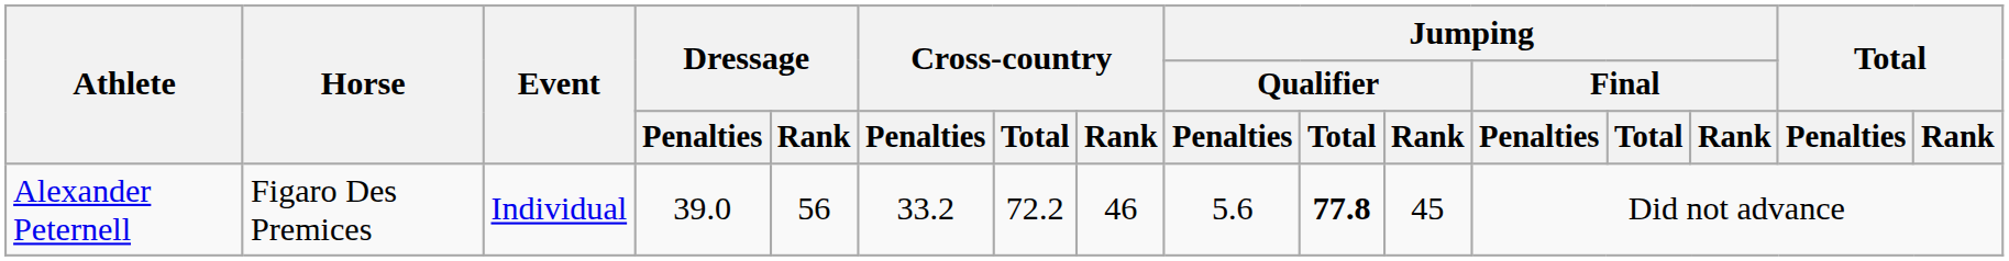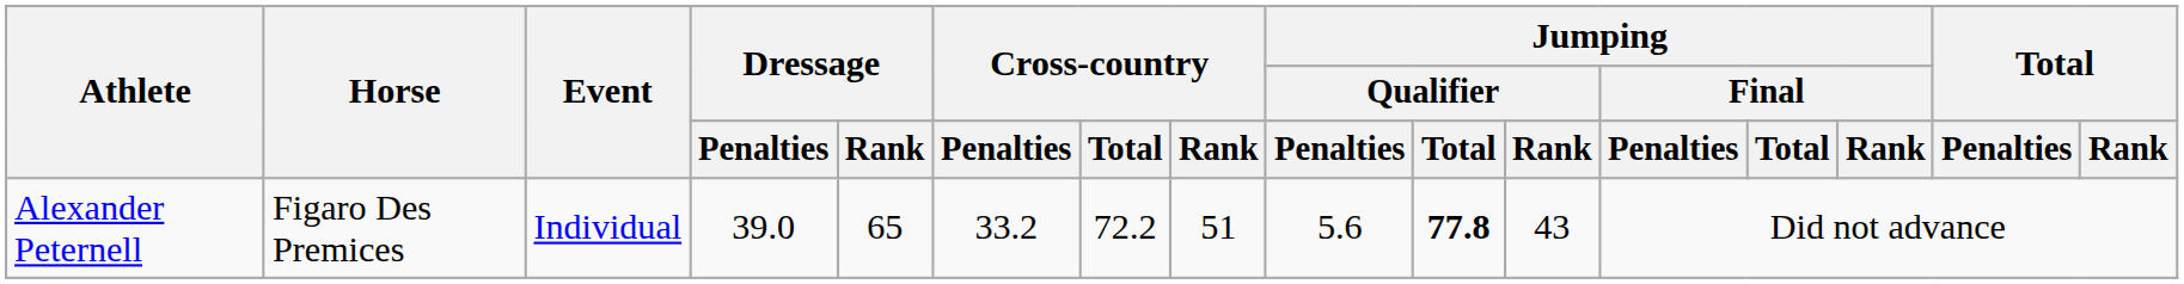 <table class=wikitable style=font-size:90%;text-align:center>
 <tr>
 <th rowspan="3">Athlete</th>
 <th rowspan="3">Horse</th>
 <th rowspan="3">Event</th>
 <th colspan="2" rowspan="2">Dressage</th>
 <th colspan="3" rowspan="2">Cross-country</th>
 <th colspan="6">Jumping</th>
 <th colspan="2" rowspan="2">Total</th>
 </tr>
 <tr style="font-size:95%">
 <th colspan="3">Qualifier</th>
 <th colspan="3">Final</th>
 </tr>
 <tr style="font-size:95%">
 <th>Penalties</th>
 <th>Rank</th>
 <th>Penalties</th>
 <th>Total</th>
 <th>Rank</th>
 <th>Penalties</th>
 <th>Total</th>
 <th>Rank</th>
 <th>Penalties</th>
 <th>Total</th>
 <th>Rank</th>
 <th>Penalties</th>
 <th>Rank</th>
 </tr>
 <tr align=center>
 <td align=left><a href='#'>Alexander Peternell</a></td>
 <td align=left>Figaro Des Premices</td>
 <td align=left><a href='#'>Individual</a></td>
 <td>39.0</td>
-<td>56</td>
+<td>65</td>
 <td>33.2</td>
 <td>72.2</td>
-<td>46</td>
+<td>51</td>
 <td>5.6</td>
 <td><strong>77.8</strong></td>
-<td>45</td>
+<td>43</td>
 <td colspan="5">Did not advance</td>
 </tr>
 </table>
